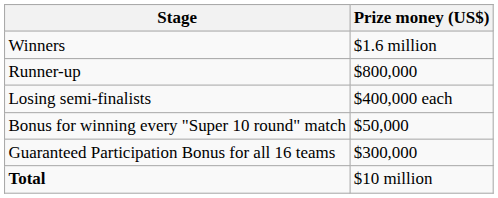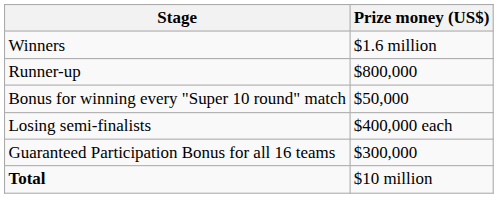 <table class="wikitable">
 <tr>
 <th>Stage</th>
 <th>Prize money (US$)</th>
 </tr>
 <tr>
 <td>Winners</td>
 <td>$1.6 million</td>
 </tr>
 <tr>
 <td>Runner-up</td>
 <td>$800,000</td>
 </tr>
 <tr>
+<td>Bonus for winning every "Super 10 round" match</td>
+<td>$50,000</td>
+</tr>
+<tr>
 <td>Losing semi-finalists</td>
 <td>$400,000 each</td>
-</tr>
-<tr>
-<td>Bonus for winning every "Super 10 round" match</td>
-<td>$50,000</td>
 </tr>
 <tr>
 <td>Guaranteed Participation Bonus for all 16 teams</td>
 <td>$300,000</td>
 </tr>
 <tr>
 <td><strong>Total</strong></td>
 <td>$10 million</td>
 </tr>
 </table>
